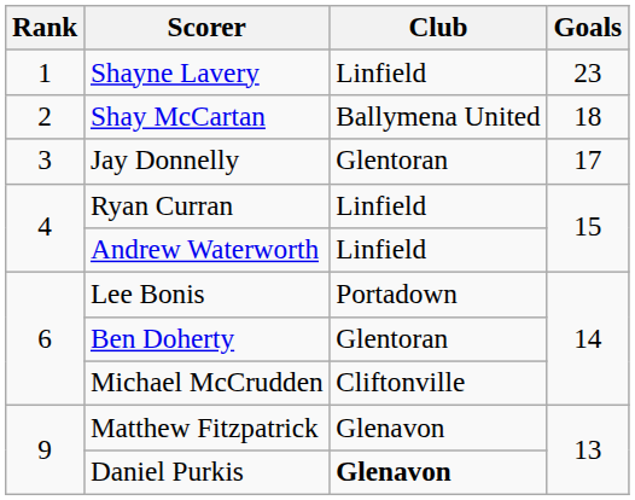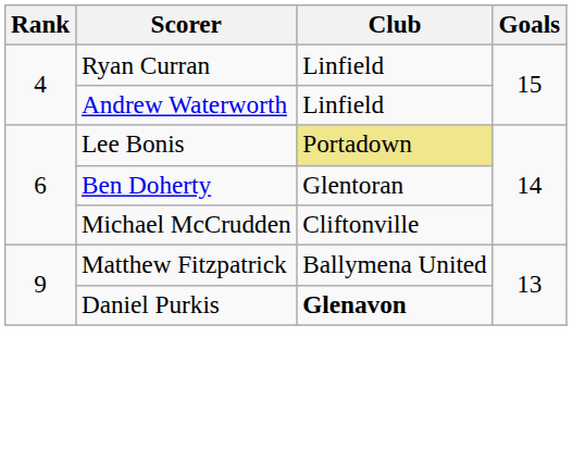 <table class="wikitable" style="text-align:center">
 <tr>
 <th>Rank</th>
 <th>Scorer</th>
 <th>Club</th>
 <th>Goals</th>
-</tr>
-<tr>
-<td>1</td>
-<td align="left"> <a href='#'>Shayne Lavery</a></td>
-<td align="left">Linfield</td>
-<td>23</td>
-</tr>
-<tr>
-<td>2</td>
-<td align="left"> <a href='#'>Shay McCartan</a></td>
-<td align="left">Ballymena United</td>
-<td>18</td>
-</tr>
-<tr>
-<td>3</td>
-<td align="left"> Jay Donnelly</td>
-<td align="left">Glentoran</td>
-<td>17</td>
 </tr>
 <tr>
 <td rowspan="2">4</td>
 <td align="left"> Ryan Curran</td>
 <td align="left">Linfield</td>
 <td rowspan="2">15</td>
 </tr>
 <tr>
 <td align="left"> <a href='#'>Andrew Waterworth</a></td>
 <td align="left">Linfield</td>
 </tr>
 <tr>
 <td rowspan="3">6</td>
 <td align="left"> Lee Bonis</td>
-<td align="left">Portadown</td>
+<td align="left" style="background: khaki;">Portadown</td>
 <td rowspan="3">14</td>
 </tr>
 <tr>
 <td align="left"> <a href='#'>Ben Doherty</a></td>
 <td align="left">Glentoran</td>
 </tr>
 <tr>
 <td align="left"> Michael McCrudden</td>
 <td align="left">Cliftonville</td>
 </tr>
 <tr>
 <td rowspan="2">9</td>
 <td align="left"> Matthew Fitzpatrick</td>
-<td align="left">Glenavon</td>
+<td align="left">Ballymena United</td>
 <td rowspan="2">13</td>
 </tr>
 <tr>
 <td align="left"> Daniel Purkis</td>
 <td align="left"><strong>Glenavon</strong></td>
 </tr>
 </table>
